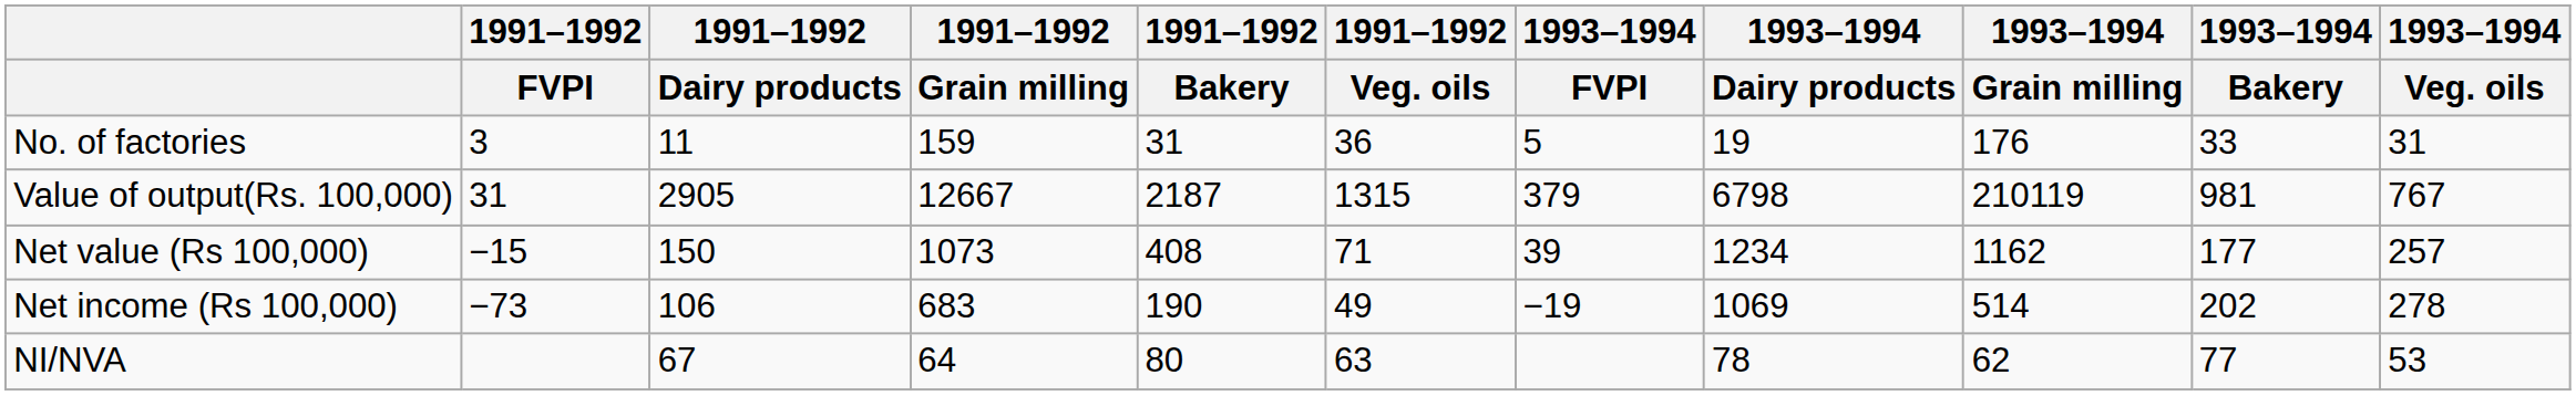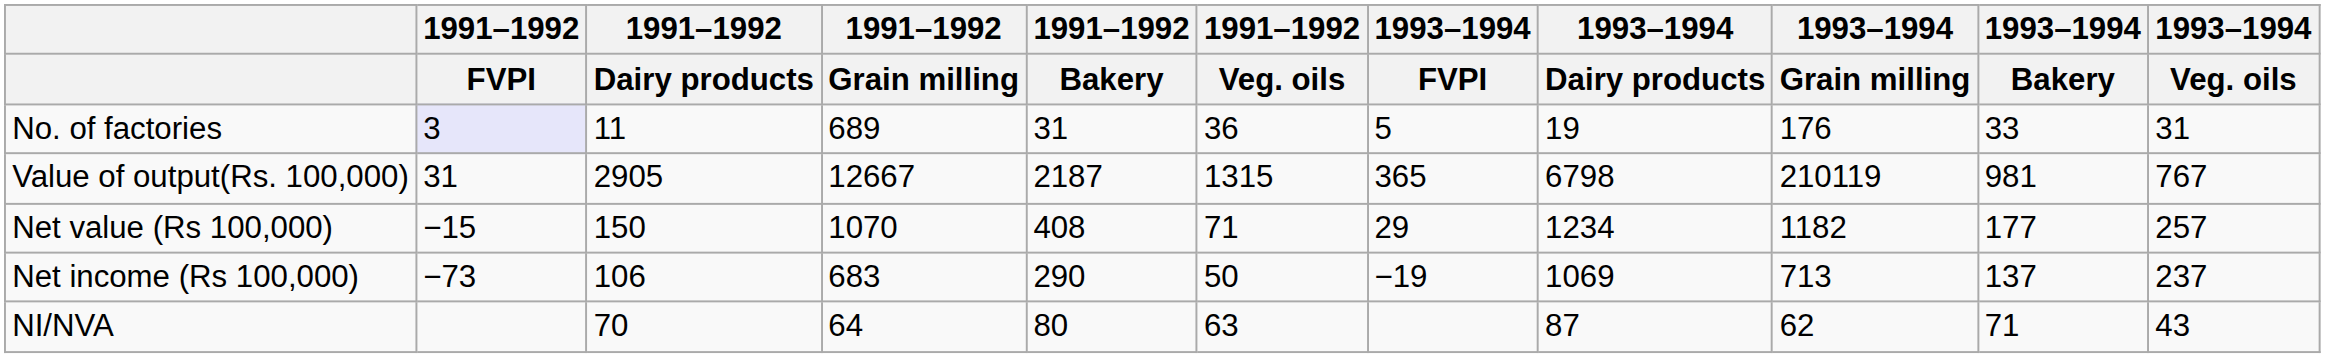 <table class="wikitable">
 <tr>
 <th></th>
 <th>1991–1992</th>
 <th>1991–1992</th>
 <th>1991–1992</th>
 <th>1991–1992</th>
 <th>1991–1992</th>
 <th>1993–1994</th>
 <th>1993–1994</th>
 <th>1993–1994</th>
 <th>1993–1994</th>
 <th>1993–1994</th>
 </tr>
 <tr>
 <th></th>
 <th>FVPI</th>
 <th>Dairy products</th>
 <th>Grain milling</th>
 <th>Bakery</th>
 <th>Veg. oils</th>
 <th>FVPI</th>
 <th>Dairy products</th>
 <th>Grain milling</th>
 <th>Bakery</th>
 <th>Veg. oils</th>
 </tr>
 <tr>
 <td>No. of factories</td>
-<td>3</td>
+<td style="background: lavender;">3</td>
 <td>11</td>
-<td>159</td>
+<td>689</td>
 <td>31</td>
 <td>36</td>
 <td>5</td>
 <td>19</td>
 <td>176</td>
 <td>33</td>
 <td>31</td>
 </tr>
 <tr>
 <td>Value of output(Rs. 100,000)</td>
 <td>31</td>
 <td>2905</td>
 <td>12667</td>
 <td>2187</td>
 <td>1315</td>
-<td>379</td>
+<td>365</td>
 <td>6798</td>
 <td>210119</td>
 <td>981</td>
 <td>767</td>
 </tr>
 <tr>
 <td>Net value (Rs 100,000)</td>
 <td>−15</td>
 <td>150</td>
-<td>1073</td>
+<td>1070</td>
 <td>408</td>
 <td>71</td>
-<td>39</td>
+<td>29</td>
 <td>1234</td>
-<td>1162</td>
+<td>1182</td>
 <td>177</td>
 <td>257</td>
 </tr>
 <tr>
 <td>Net income (Rs 100,000)</td>
 <td>−73</td>
 <td>106</td>
 <td>683</td>
-<td>190</td>
-<td>49</td>
+<td>290</td>
+<td>50</td>
 <td>−19</td>
 <td>1069</td>
-<td>514</td>
-<td>202</td>
-<td>278</td>
+<td>713</td>
+<td>137</td>
+<td>237</td>
 </tr>
 <tr>
 <td>NI/NVA</td>
 <td></td>
-<td>67</td>
+<td>70</td>
 <td>64</td>
 <td>80</td>
 <td>63</td>
 <td></td>
-<td>78</td>
+<td>87</td>
 <td>62</td>
-<td>77</td>
-<td>53</td>
+<td>71</td>
+<td>43</td>
 </tr>
 </table>
